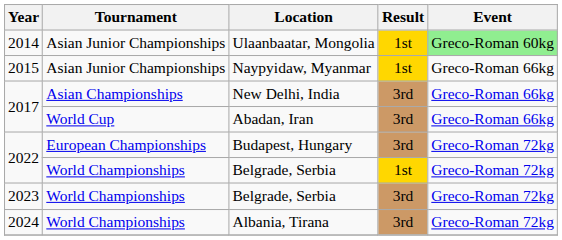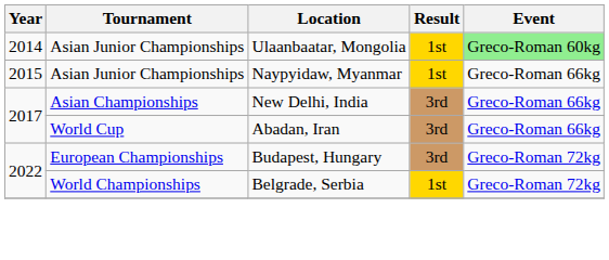 <table class="wikitable" style="font-size:95%;">
 <tr>
 <th>Year</th>
 <th>Tournament</th>
 <th>Location</th>
 <th>Result</th>
 <th>Event</th>
 </tr>
 <tr>
 <td>2014</td>
 <td>Asian Junior Championships</td>
 <td>Ulaanbaatar, Mongolia</td>
 <td align="center" bgcolor="gold">1st</td>
 <td style="background: lightgreen;">Greco-Roman 60kg</td>
 </tr>
 <tr>
 <td>2015</td>
 <td>Asian Junior Championships</td>
 <td>Naypyidaw, Myanmar</td>
 <td align="center" bgcolor="gold">1st</td>
 <td>Greco-Roman 66kg</td>
 </tr>
 <tr>
 <td rowspan=2>2017</td>
 <td><a href='#'>Asian Championships</a></td>
 <td>New Delhi, India</td>
 <td align="center" bgcolor="cc9966">3rd</td>
 <td><a href='#'>Greco-Roman 66kg</a></td>
 </tr>
 <tr>
 <td><a href='#'>World Cup</a></td>
 <td>Abadan, Iran</td>
 <td align="center" bgcolor="cc9966">3rd</td>
 <td><a href='#'>Greco-Roman 66kg</a></td>
 </tr>
 <tr>
 <td rowspan=2>2022</td>
 <td><a href='#'>European Championships</a></td>
 <td>Budapest, Hungary</td>
 <td align="center" bgcolor="cc9966">3rd</td>
 <td><a href='#'>Greco-Roman 72kg</a></td>
 </tr>
 <tr>
 <td><a href='#'>World Championships</a></td>
 <td>Belgrade, Serbia</td>
 <td align="center" bgcolor="gold">1st</td>
 <td><a href='#'>Greco-Roman 72kg</a></td>
 </tr>
 <tr>
-<td>2023</td>
-<td><a href='#'>World Championships</a></td>
-<td>Belgrade, Serbia</td>
-<td align="center" bgcolor="cc9966">3rd</td>
-<td><a href='#'>Greco-Roman 72kg</a></td>
-</tr>
-<tr>
-<td>2024</td>
-<td><a href='#'>World Championships</a></td>
-<td>Albania, Tirana</td>
-<td align="center" bgcolor="cc9966">3rd</td>
-<td><a href='#'>Greco-Roman 72kg</a></td>
-</tr>
-<tr>
 </tr>
 </table>
